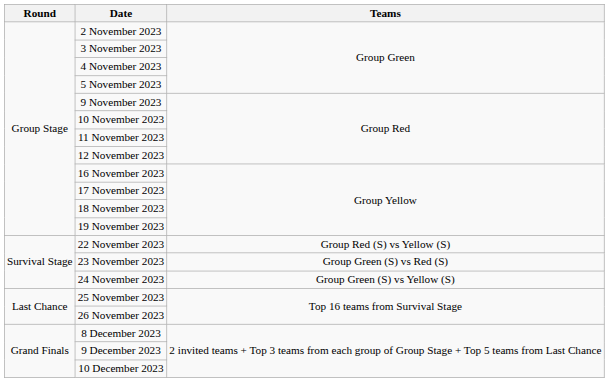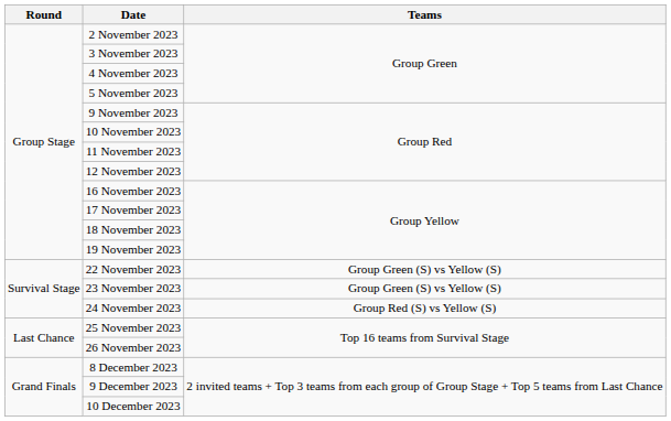 <table class="wikitable" style="text-align:center">
 <tr>
 <th>Round</th>
 <th>Date</th>
 <th>Teams</th>
 </tr>
 <tr>
 <td rowspan="12">Group Stage</td>
 <td>2 November 2023</td>
 <td rowspan="4">Group Green</td>
 </tr>
 <tr>
 <td>3 November 2023</td>
 </tr>
 <tr>
 <td>4 November 2023</td>
 </tr>
 <tr>
 <td>5 November 2023</td>
 </tr>
 <tr>
 <td>9 November 2023</td>
 <td rowspan="4">Group Red</td>
 </tr>
 <tr>
 <td>10 November 2023</td>
 </tr>
 <tr>
 <td>11 November 2023</td>
 </tr>
 <tr>
 <td>12 November 2023</td>
 </tr>
 <tr>
 <td>16 November 2023</td>
 <td rowspan="4">Group Yellow</td>
 </tr>
 <tr>
 <td>17 November 2023</td>
 </tr>
 <tr>
 <td>18 November 2023</td>
 </tr>
 <tr>
 <td>19 November 2023</td>
 </tr>
 <tr>
 <td rowspan="3">Survival Stage</td>
 <td>22 November 2023</td>
-<td>Group Red (S) vs Yellow (S)</td>
+<td>Group Green (S) vs Yellow (S)</td>
 </tr>
 <tr>
 <td>23 November 2023</td>
-<td>Group Green (S) vs Red (S)</td>
+<td>Group Green (S) vs Yellow (S)</td>
 </tr>
 <tr>
 <td>24 November 2023</td>
-<td>Group Green (S) vs Yellow (S)</td>
+<td>Group Red (S) vs Yellow (S)</td>
 </tr>
 <tr>
 <td rowspan="2">Last Chance</td>
 <td>25 November 2023</td>
 <td rowspan="2">Top 16 teams from Survival Stage</td>
 </tr>
 <tr>
 <td>26 November 2023</td>
 </tr>
 <tr>
 <td rowspan="3">Grand Finals</td>
 <td>8 December 2023</td>
 <td rowspan="3">2 invited teams + Top 3 teams from each group of Group Stage + Top 5 teams from Last Chance</td>
 </tr>
 <tr>
 <td>9 December 2023</td>
 </tr>
 <tr>
 <td>10 December 2023</td>
 </tr>
 </table>
